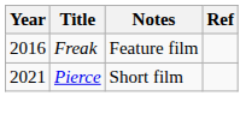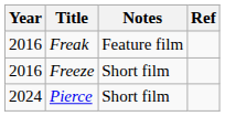 <table class="wikitable sortable">
 <tr>
 <th>Year</th>
 <th>Title</th>
 <th>Notes</th>
 <th>Ref</th>
 </tr>
 <tr>
 <td>2016</td>
 <td><em>Freak</em></td>
 <td>Feature film</td>
 <td></td>
 </tr>
 <tr>
-<td>2021</td>
+<td>2016</td>
+<td><em>Freeze</em></td>
+<td>Short film</td>
+<td></td>
+</tr>
+<tr>
+<td>2024</td>
 <td><em><a href='#'>Pierce</a></em></td>
 <td>Short film</td>
 <td></td>
 </tr>
 </table>
